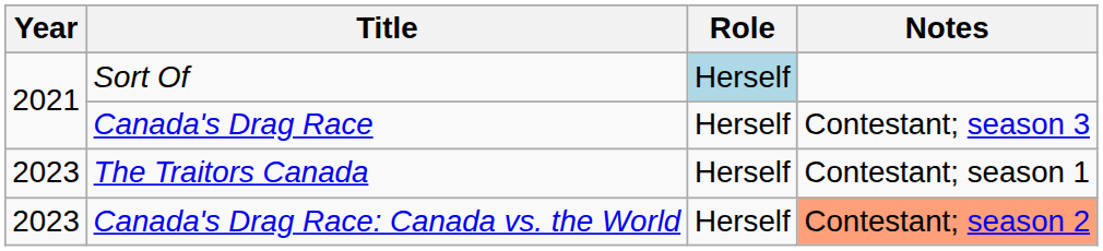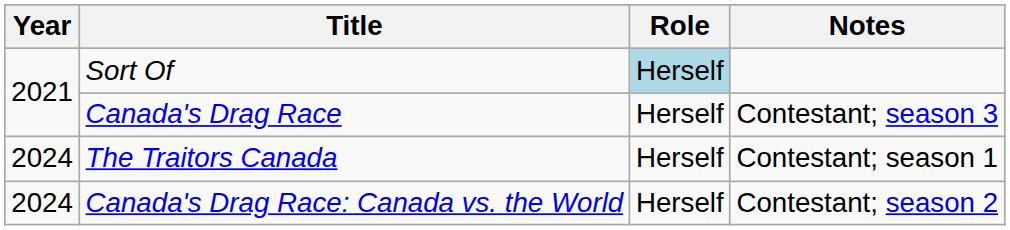 <table class="wikitable">
 <tr>
 <th>Year</th>
 <th>Title</th>
 <th>Role</th>
 <th>Notes</th>
 </tr>
 <tr>
 <td rowspan="2">2021</td>
 <td><em>Sort Of</em></td>
 <td style="background: lightblue;">Herself</td>
 <td></td>
 </tr>
 <tr>
 <td><em><a href='#'>Canada's Drag Race</a></em></td>
 <td>Herself</td>
 <td>Contestant; <a href='#'>season 3</a></td>
 </tr>
 <tr>
-<td>2023</td>
+<td>2024</td>
 <td><em><a href='#'>The Traitors Canada</a></em></td>
 <td>Herself</td>
 <td>Contestant; season 1</td>
 </tr>
 <tr>
-<td>2023</td>
+<td>2024</td>
 <td><em><a href='#'>Canada's Drag Race: Canada vs. the World</a></em></td>
 <td>Herself</td>
-<td style="background: lightsalmon;">Contestant; <a href='#'>season 2</a></td>
+<td>Contestant; <a href='#'>season 2</a></td>
 </tr>
 </table>
